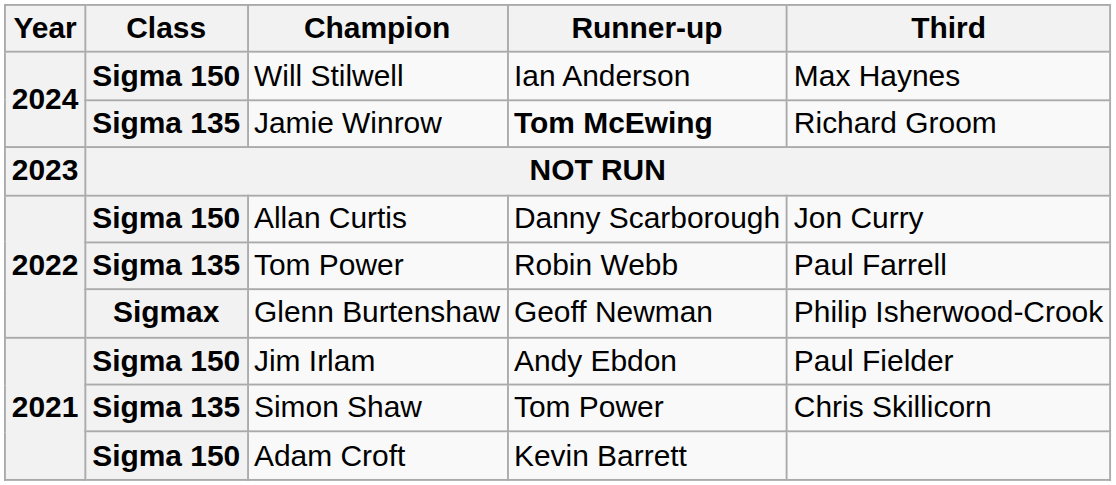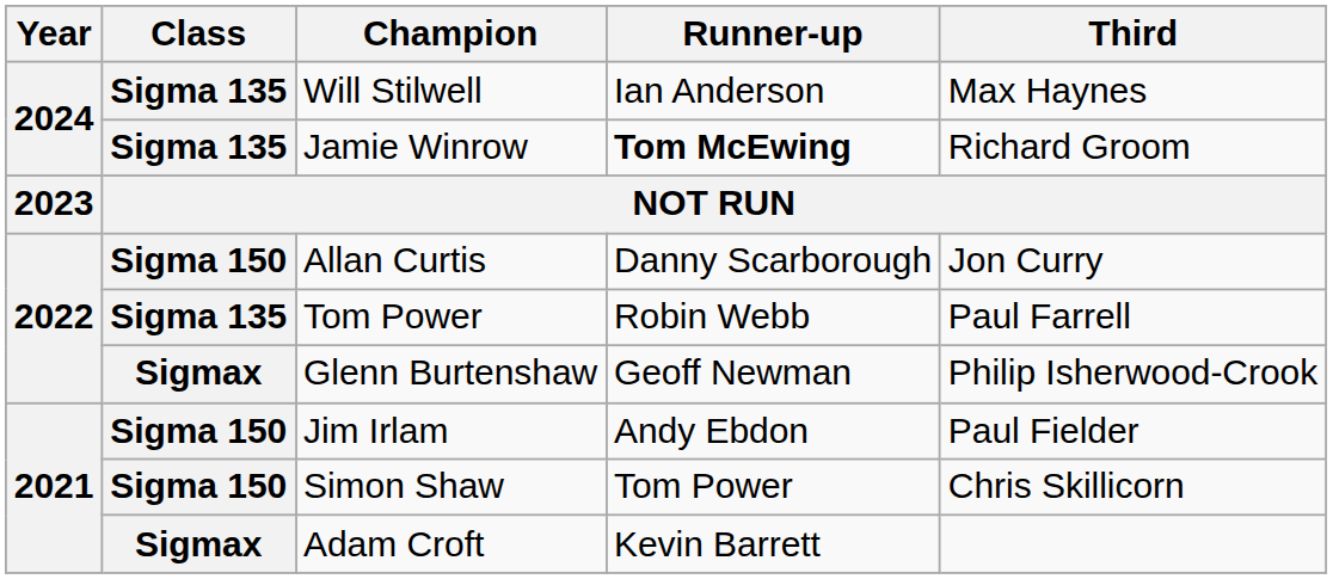 <table class="wikitable">
 <tr>
 <th>Year</th>
 <th>Class</th>
 <th>Champion</th>
 <th>Runner-up</th>
 <th>Third</th>
 </tr>
 <tr>
 <th rowspan=2>2024</th>
-<th>Sigma 150</th>
+<th>Sigma 135</th>
 <td>Will Stilwell</td>
 <td>Ian Anderson</td>
 <td>Max Haynes</td>
 </tr>
 <tr>
 <th>Sigma 135</th>
 <td>Jamie Winrow</td>
 <td><strong>Tom McEwing</strong></td>
 <td>Richard Groom</td>
 </tr>
 <tr>
 <th rowspan=1>2023</th>
 <th colspan=4>NOT RUN</th>
 </tr>
 <tr>
 <th rowspan=3>2022</th>
 <th>Sigma 150</th>
 <td>Allan Curtis</td>
 <td>Danny Scarborough</td>
 <td>Jon Curry</td>
 </tr>
 <tr>
 <th>Sigma 135</th>
 <td>Tom Power</td>
 <td>Robin Webb</td>
 <td>Paul Farrell</td>
 </tr>
 <tr>
 <th>Sigmax</th>
 <td>Glenn Burtenshaw</td>
 <td>Geoff Newman</td>
 <td>Philip Isherwood-Crook</td>
 </tr>
 <tr>
 <th rowspan=3>2021</th>
 <th>Sigma 150</th>
 <td>Jim Irlam</td>
 <td>Andy Ebdon</td>
 <td>Paul Fielder</td>
 </tr>
 <tr>
-<th>Sigma 135</th>
+<th>Sigma 150</th>
 <td>Simon Shaw</td>
 <td>Tom Power</td>
 <td>Chris Skillicorn</td>
 </tr>
 <tr>
-<th>Sigma 150</th>
+<th>Sigmax</th>
 <td>Adam Croft</td>
 <td>Kevin Barrett</td>
 <td></td>
 </tr>
 </table>
